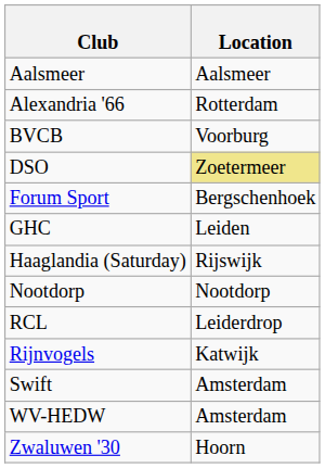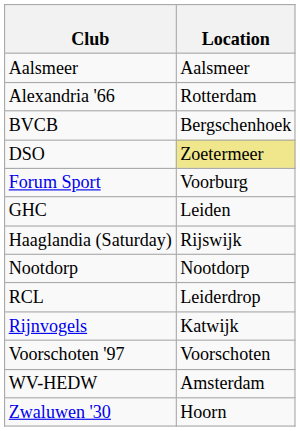 <table class="wikitable">
 <tr>
 <th><br>Club</th>
 <th><br>Location</th>
 </tr>
 <tr>
 <td>Aalsmeer</td>
 <td>Aalsmeer</td>
 </tr>
 <tr>
 <td>Alexandria '66</td>
 <td>Rotterdam</td>
 </tr>
 <tr>
 <td>BVCB</td>
-<td>Voorburg</td>
+<td>Bergschenhoek</td>
 </tr>
 <tr>
 <td>DSO</td>
 <td style="background: khaki;">Zoetermeer</td>
 </tr>
 <tr>
 <td><a href='#'>Forum Sport</a></td>
-<td>Bergschenhoek</td>
+<td>Voorburg</td>
 </tr>
 <tr>
 <td>GHC</td>
 <td>Leiden</td>
 </tr>
 <tr>
 <td>Haaglandia (Saturday)</td>
 <td>Rijswijk</td>
 </tr>
 <tr>
 <td>Nootdorp</td>
 <td>Nootdorp</td>
 </tr>
 <tr>
 <td>RCL</td>
 <td>Leiderdrop</td>
 </tr>
 <tr>
 <td><a href='#'>Rijnvogels</a></td>
 <td>Katwijk</td>
 </tr>
 <tr>
-<td>Swift</td>
-<td>Amsterdam</td>
+<td>Voorschoten '97</td>
+<td>Voorschoten</td>
 </tr>
 <tr>
 <td>WV-HEDW</td>
 <td>Amsterdam</td>
 </tr>
 <tr>
 <td><a href='#'>Zwaluwen '30</a></td>
 <td>Hoorn</td>
 </tr>
 </table>
